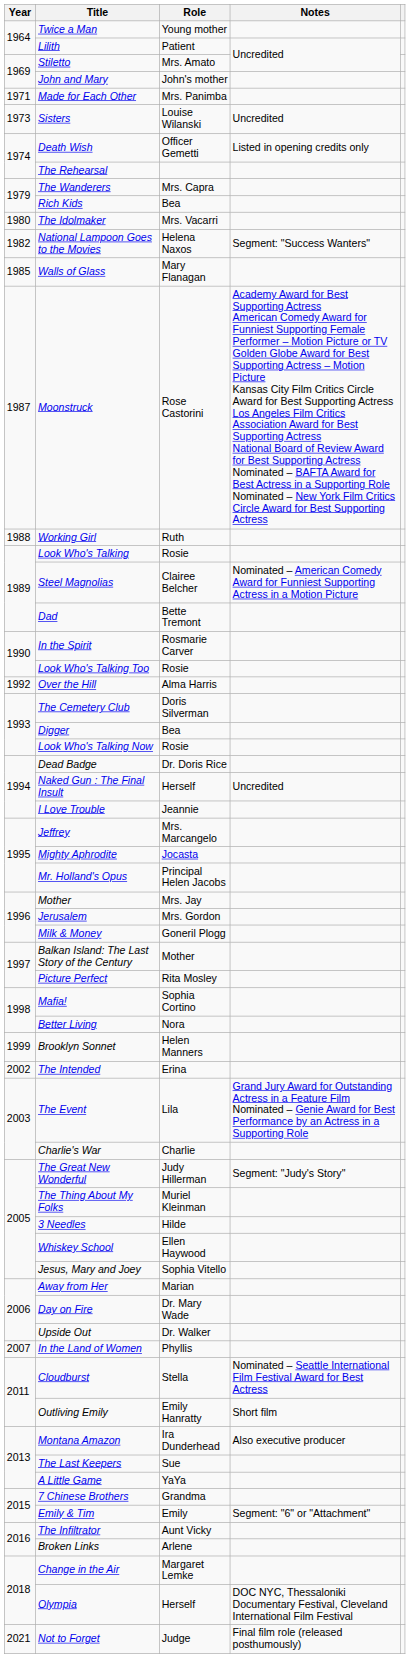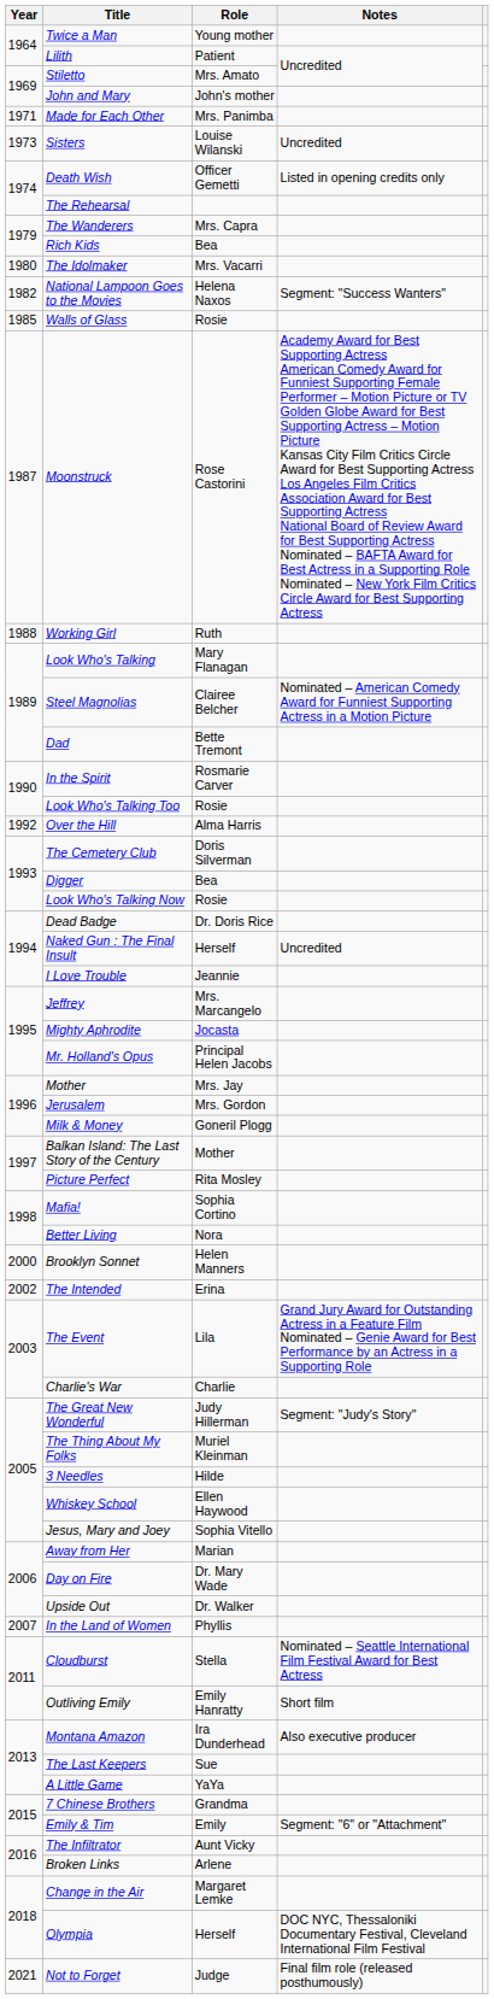 <table class="wikitable sortable">
 <tr>
 <th width="40px">Year</th>
 <th width="180px">Title</th>
 <th width="100px">Role</th>
 <th class="unsortable">Notes</th>
 <th scope="col" class="unsortable"></th>
 </tr>
 <tr>
 <td rowspan=2>1964</td>
 <td><em><a href='#'>Twice a Man</a></em></td>
 <td>Young mother</td>
 <td></td>
 <td></td>
 </tr>
 <tr>
 <td><em><a href='#'>Lilith</a></em></td>
 <td>Patient</td>
 <td rowspan=2>Uncredited</td>
 <td></td>
 </tr>
 <tr>
 <td rowspan=2>1969</td>
 <td><em><a href='#'>Stiletto</a></em></td>
 <td>Mrs. Amato</td>
 <td></td>
 </tr>
 <tr>
 <td><em><a href='#'>John and Mary</a></em></td>
 <td>John's mother</td>
 <td></td>
 <td></td>
 </tr>
 <tr>
 <td>1971</td>
 <td><em><a href='#'>Made for Each Other</a></em></td>
 <td>Mrs. Panimba</td>
 <td></td>
 <td></td>
 </tr>
 <tr>
 <td>1973</td>
 <td><em><a href='#'>Sisters</a></em></td>
 <td>Louise Wilanski</td>
 <td>Uncredited</td>
 <td></td>
 </tr>
 <tr>
 <td rowspan=2>1974</td>
 <td><em><a href='#'>Death Wish</a></em></td>
 <td>Officer Gemetti</td>
 <td>Listed in opening credits only</td>
 <td></td>
 </tr>
 <tr>
 <td><em><a href='#'>The Rehearsal</a></em></td>
 <td></td>
 <td></td>
 <td></td>
 </tr>
 <tr>
 <td rowspan=2>1979</td>
 <td><em><a href='#'>The Wanderers</a></em></td>
 <td>Mrs. Capra</td>
 <td></td>
 <td></td>
 </tr>
 <tr>
 <td><em><a href='#'>Rich Kids</a></em></td>
 <td>Bea</td>
 <td></td>
 <td></td>
 </tr>
 <tr>
 <td>1980</td>
 <td><em><a href='#'>The Idolmaker</a></em></td>
 <td>Mrs. Vacarri</td>
 <td></td>
 <td></td>
 </tr>
 <tr>
 <td>1982</td>
 <td><em><a href='#'>National Lampoon Goes to the Movies</a></em></td>
 <td>Helena Naxos</td>
 <td>Segment: "Success Wanters"</td>
 <td></td>
 </tr>
 <tr>
 <td>1985</td>
 <td><em><a href='#'>Walls of Glass</a></em></td>
-<td>Mary Flanagan</td>
+<td>Rosie</td>
 <td></td>
 <td></td>
 </tr>
 <tr>
 <td>1987</td>
 <td><em><a href='#'>Moonstruck</a></em></td>
 <td>Rose Castorini</td>
 <td><a href='#'>Academy Award for Best Supporting Actress</a><br><a href='#'>American Comedy Award for Funniest Supporting Female Performer – Motion Picture or TV</a><br><a href='#'>Golden Globe Award for Best Supporting Actress – Motion Picture</a><br>Kansas City Film Critics Circle Award for Best Supporting Actress<br><a href='#'>Los Angeles Film Critics Association Award for Best Supporting Actress</a><br><a href='#'>National Board of Review Award for Best Supporting Actress</a><br>Nominated – <a href='#'>BAFTA Award for Best Actress in a Supporting Role</a><br>Nominated – <a href='#'>New York Film Critics Circle Award for Best Supporting Actress</a></td>
 <td></td>
 </tr>
 <tr>
 <td>1988</td>
 <td><em><a href='#'>Working Girl</a></em></td>
 <td>Ruth</td>
 <td></td>
 <td></td>
 </tr>
 <tr>
 <td rowspan=3>1989</td>
 <td><em><a href='#'>Look Who's Talking</a></em></td>
-<td>Rosie</td>
+<td>Mary Flanagan</td>
 <td></td>
 <td></td>
 </tr>
 <tr>
 <td><em><a href='#'>Steel Magnolias</a></em></td>
 <td>Clairee Belcher</td>
 <td>Nominated – <a href='#'>American Comedy Award for Funniest Supporting Actress in a Motion Picture</a></td>
 <td></td>
 </tr>
 <tr>
 <td><em><a href='#'>Dad</a></em></td>
 <td>Bette Tremont</td>
 <td></td>
 <td></td>
 </tr>
 <tr>
 <td rowspan=2>1990</td>
 <td><em><a href='#'>In the Spirit</a></em></td>
 <td>Rosmarie Carver</td>
 <td></td>
 <td></td>
 </tr>
 <tr>
 <td><em><a href='#'>Look Who's Talking Too</a></em></td>
 <td>Rosie</td>
 <td></td>
 <td></td>
 </tr>
 <tr>
 <td>1992</td>
 <td><em><a href='#'>Over the Hill</a></em></td>
 <td>Alma Harris</td>
 <td></td>
 <td></td>
 </tr>
 <tr>
 <td rowspan=3>1993</td>
 <td><em><a href='#'>The Cemetery Club</a></em></td>
 <td>Doris Silverman</td>
 <td></td>
 <td></td>
 </tr>
 <tr>
 <td><em><a href='#'>Digger</a></em></td>
 <td>Bea</td>
 <td></td>
 <td></td>
 </tr>
 <tr>
 <td><em><a href='#'>Look Who's Talking Now</a></em></td>
 <td>Rosie</td>
 <td></td>
 <td></td>
 </tr>
 <tr>
 <td rowspan=3>1994</td>
 <td><em>Dead Badge</em></td>
 <td>Dr. Doris Rice</td>
 <td></td>
 <td></td>
 </tr>
 <tr>
 <td><em><a href='#'>Naked Gun : The Final Insult</a></em></td>
 <td>Herself</td>
 <td>Uncredited</td>
 <td></td>
 </tr>
 <tr>
 <td><em><a href='#'>I Love Trouble</a></em></td>
 <td>Jeannie</td>
 <td></td>
 <td></td>
 </tr>
 <tr>
 <td rowspan=3>1995</td>
 <td><em><a href='#'>Jeffrey</a></em></td>
 <td>Mrs. Marcangelo</td>
 <td></td>
 <td></td>
 </tr>
 <tr>
 <td><em><a href='#'>Mighty Aphrodite</a></em></td>
 <td><a href='#'>Jocasta</a></td>
 <td></td>
 <td></td>
 </tr>
 <tr>
 <td><em><a href='#'>Mr. Holland's Opus</a></em></td>
 <td>Principal Helen Jacobs</td>
 <td></td>
 <td></td>
 </tr>
 <tr>
 <td rowspan=3>1996</td>
 <td><em>Mother</em></td>
 <td>Mrs. Jay</td>
 <td></td>
 <td></td>
 </tr>
 <tr>
 <td><em><a href='#'>Jerusalem</a></em></td>
 <td>Mrs. Gordon</td>
 <td></td>
 <td></td>
 </tr>
 <tr>
 <td><em><a href='#'>Milk & Money</a></em></td>
 <td>Goneril Plogg</td>
 <td></td>
 <td></td>
 </tr>
 <tr>
 <td rowspan=2>1997</td>
 <td><em>Balkan Island: The Last Story of the Century</em></td>
 <td>Mother</td>
 <td></td>
 <td></td>
 </tr>
 <tr>
 <td><em><a href='#'>Picture Perfect</a></em></td>
 <td>Rita Mosley</td>
 <td></td>
 <td></td>
 </tr>
 <tr>
 <td rowspan=2>1998</td>
 <td><em><a href='#'>Mafia!</a></em></td>
 <td>Sophia Cortino</td>
 <td></td>
 <td></td>
 </tr>
 <tr>
 <td><em><a href='#'>Better Living</a></em></td>
 <td>Nora</td>
 <td></td>
 <td></td>
 </tr>
 <tr>
-<td>1999</td>
+<td>2000</td>
 <td><em>Brooklyn Sonnet</em></td>
 <td>Helen Manners</td>
 <td></td>
 <td></td>
 </tr>
 <tr>
 <td>2002</td>
 <td><em><a href='#'>The Intended</a></em></td>
 <td>Erina</td>
 <td></td>
 <td></td>
 </tr>
 <tr>
 <td rowspan=2>2003</td>
 <td><em><a href='#'>The Event</a></em></td>
 <td>Lila</td>
 <td><a href='#'>Grand Jury Award for Outstanding Actress in a Feature Film</a><br>Nominated – <a href='#'>Genie Award for Best Performance by an Actress in a Supporting Role</a></td>
 <td></td>
 </tr>
 <tr>
 <td><em>Charlie's War</em></td>
 <td>Charlie</td>
 <td></td>
 <td></td>
 </tr>
 <tr>
 <td rowspan=5>2005</td>
 <td><em><a href='#'>The Great New Wonderful</a></em></td>
 <td>Judy Hillerman</td>
 <td>Segment: "Judy's Story"</td>
 <td></td>
 </tr>
 <tr>
 <td><em><a href='#'>The Thing About My Folks</a></em></td>
 <td>Muriel Kleinman</td>
 <td></td>
 <td></td>
 </tr>
 <tr>
 <td><em><a href='#'>3 Needles</a></em></td>
 <td>Hilde</td>
 <td></td>
 <td></td>
 </tr>
 <tr>
 <td><em><a href='#'>Whiskey School</a></em></td>
 <td>Ellen Haywood</td>
 <td></td>
 <td></td>
 </tr>
 <tr>
 <td><em>Jesus, Mary and Joey</em></td>
 <td>Sophia Vitello</td>
 <td></td>
 <td></td>
 </tr>
 <tr>
 <td rowspan=3>2006</td>
 <td><em><a href='#'>Away from Her</a></em></td>
 <td>Marian</td>
 <td></td>
 <td></td>
 </tr>
 <tr>
 <td><em><a href='#'>Day on Fire</a></em></td>
 <td>Dr. Mary Wade</td>
 <td></td>
 <td></td>
 </tr>
 <tr>
 <td><em>Upside Out</em></td>
 <td>Dr. Walker</td>
 <td></td>
 <td></td>
 </tr>
 <tr>
 <td>2007</td>
 <td><em><a href='#'>In the Land of Women</a></em></td>
 <td>Phyllis</td>
 <td></td>
 <td></td>
 </tr>
 <tr>
 <td rowspan=2>2011</td>
 <td><em><a href='#'>Cloudburst</a></em></td>
 <td>Stella</td>
 <td>Nominated – <a href='#'>Seattle International Film Festival Award for Best Actress</a></td>
 <td></td>
 </tr>
 <tr>
 <td><em>Outliving Emily</em></td>
 <td>Emily Hanratty</td>
 <td>Short film</td>
 <td></td>
 </tr>
 <tr>
 <td rowspan=3>2013</td>
 <td><em><a href='#'>Montana Amazon</a></em></td>
 <td>Ira Dunderhead</td>
 <td>Also executive producer</td>
 <td></td>
 </tr>
 <tr>
 <td><em><a href='#'>The Last Keepers</a></em></td>
 <td>Sue</td>
 <td></td>
 <td></td>
 </tr>
 <tr>
 <td><em><a href='#'>A Little Game</a></em></td>
 <td>YaYa</td>
 <td></td>
 <td></td>
 </tr>
 <tr>
 <td rowspan=2>2015</td>
 <td><em><a href='#'>7 Chinese Brothers</a></em></td>
 <td>Grandma</td>
 <td></td>
 <td></td>
 </tr>
 <tr>
 <td><em><a href='#'>Emily & Tim</a></em></td>
 <td>Emily</td>
 <td>Segment: "6" or "Attachment"</td>
 <td></td>
 </tr>
 <tr>
 <td rowspan=2>2016</td>
 <td><em><a href='#'>The Infiltrator</a></em></td>
 <td>Aunt Vicky</td>
 <td></td>
 <td></td>
 </tr>
 <tr>
 <td><em>Broken Links</em></td>
 <td>Arlene</td>
 <td></td>
 <td></td>
 </tr>
 <tr>
 <td rowspan=2>2018</td>
 <td><em><a href='#'>Change in the Air</a></em></td>
 <td>Margaret Lemke</td>
 <td></td>
 <td></td>
 </tr>
 <tr>
 <td><em><a href='#'>Olympia</a></em></td>
 <td>Herself</td>
 <td>DOC NYC, Thessaloniki Documentary Festival, Cleveland International Film Festival</td>
 <td></td>
 </tr>
 <tr>
 <td>2021</td>
 <td><em><a href='#'>Not to Forget</a></em></td>
 <td>Judge</td>
 <td>Final film role (released posthumously)</td>
 <td></td>
 </tr>
 </table>
